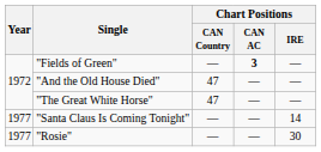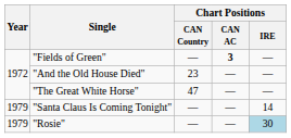 <table class="wikitable">
 <tr>
 <th rowspan="2">Year</th>
 <th rowspan="2">Single</th>
 <th colspan="3">Chart Positions</th>
 </tr>
 <tr>
 <th width="50"><small>CAN Country</small></th>
 <th width="50"><small>CAN AC</small></th>
 <th width="50"><small>IRE</small></th>
 </tr>
 <tr>
 <td rowspan="3">1972</td>
 <td>"Fields of Green"</td>
 <td align="center">—</td>
 <td align="center"><strong>3</strong></td>
 <td align="center">—</td>
 </tr>
 <tr>
 <td>"And the Old House Died"</td>
-<td align="center">47</td>
+<td align="center">23</td>
 <td align="center">—</td>
 <td align="center">—</td>
 </tr>
 <tr>
 <td>"The Great White Horse"</td>
 <td align="center">47</td>
 <td align="center">—</td>
 <td align="center">—</td>
 </tr>
 <tr>
-<td>1977</td>
+<td>1979</td>
 <td>"Santa Claus Is Coming Tonight"</td>
 <td align="center">—</td>
 <td align="center">—</td>
 <td align="center">14</td>
 </tr>
 <tr>
-<td>1977</td>
+<td>1979</td>
 <td>"Rosie"</td>
 <td align="center">—</td>
 <td align="center">—</td>
-<td align="center">30</td>
+<td align="center" style="background: lightblue;">30</td>
 </tr>
 </table>
